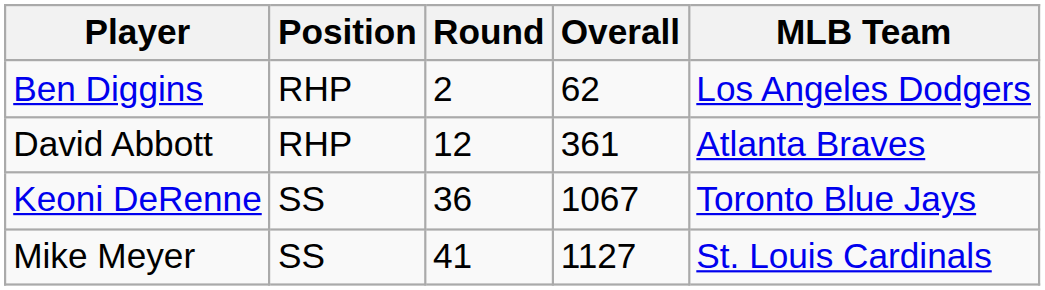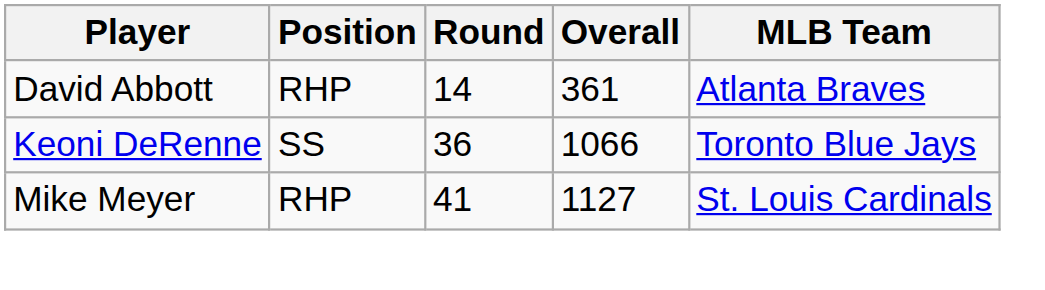 <table class="wikitable">
 <tr>
 <th>Player</th>
 <th>Position</th>
 <th>Round</th>
 <th>Overall</th>
 <th>MLB Team</th>
 </tr>
 <tr>
-<td><a href='#'>Ben Diggins</a></td>
-<td>RHP</td>
-<td>2</td>
-<td>62</td>
-<td><a href='#'>Los Angeles Dodgers</a></td>
-</tr>
-<tr>
 <td>David Abbott</td>
 <td>RHP</td>
-<td>12</td>
+<td>14</td>
 <td>361</td>
 <td><a href='#'>Atlanta Braves</a></td>
 </tr>
 <tr>
 <td><a href='#'>Keoni DeRenne</a></td>
 <td>SS</td>
 <td>36</td>
-<td>1067</td>
+<td>1066</td>
 <td><a href='#'>Toronto Blue Jays</a></td>
 </tr>
 <tr>
 <td>Mike Meyer</td>
-<td>SS</td>
+<td>RHP</td>
 <td>41</td>
 <td>1127</td>
 <td><a href='#'>St. Louis Cardinals</a></td>
 </tr>
 </table>
